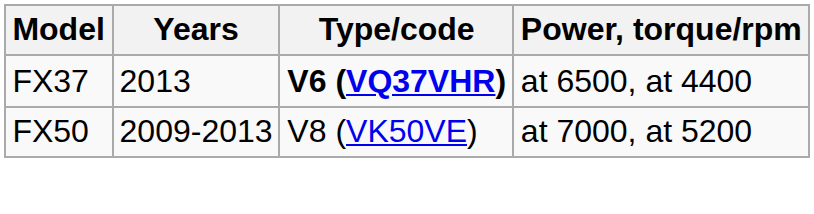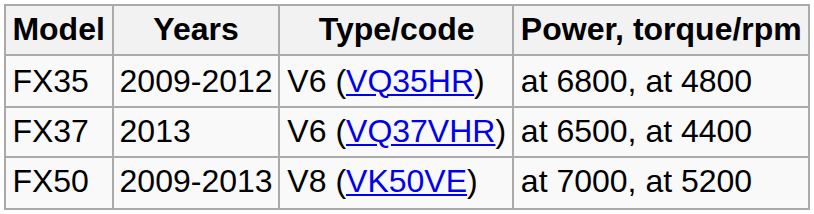 <table class="wikitable">
 <tr>
 <th>Model</th>
 <th>Years</th>
 <th>Type/code</th>
 <th>Power, torque/rpm</th>
 </tr>
 <tr>
+<td>FX35</td>
+<td>2009-2012</td>
+<td> V6 (<a href='#'>VQ35HR</a>)</td>
+<td> at 6800,  at 4800</td>
+</tr>
+<tr>
 <td>FX37</td>
 <td>2013</td>
-<td><strong> V6 (<a href='#'>VQ37VHR</a>)</strong></td>
+<td> V6 (<a href='#'>VQ37VHR</a>)</td>
 <td> at 6500,  at 4400</td>
 </tr>
 <tr>
 <td>FX50</td>
 <td>2009-2013</td>
 <td> V8 (<a href='#'>VK50VE</a>)</td>
 <td> at 7000,  at 5200</td>
 </tr>
 </table>
